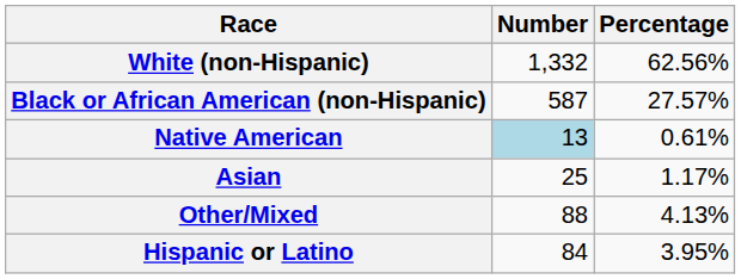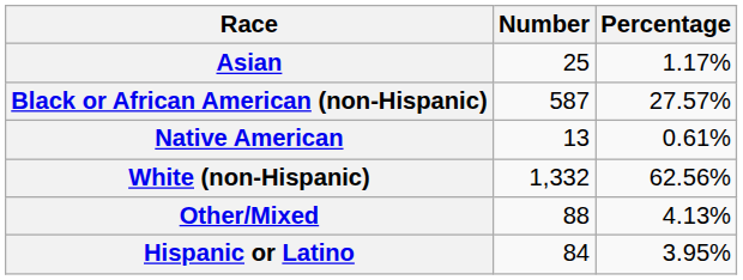 <table class="wikitable" style="text-align:right">
 <tr>
 <th scope="col">Race</th>
 <th scope="col">Number</th>
 <th scope="col">Percentage</th>
 </tr>
 <tr>
-<th scope="row"><a href='#'>White</a> (non-Hispanic)</th>
-<td>1,332</td>
-<td>62.56%</td>
+<th scope="row"><a href='#'>Asian</a></th>
+<td>25</td>
+<td>1.17%</td>
 </tr>
 <tr>
 <th scope="row"><a href='#'>Black or African American</a> (non-Hispanic)</th>
 <td>587</td>
 <td>27.57%</td>
 </tr>
 <tr>
 <th scope="row"><a href='#'>Native American</a></th>
-<td style="background: lightblue;">13</td>
+<td>13</td>
 <td>0.61%</td>
 </tr>
 <tr>
-<th scope="row"><a href='#'>Asian</a></th>
-<td>25</td>
-<td>1.17%</td>
+<th scope="row"><a href='#'>White</a> (non-Hispanic)</th>
+<td>1,332</td>
+<td>62.56%</td>
 </tr>
 <tr>
 <th scope="row"><a href='#'>Other/Mixed</a></th>
 <td>88</td>
 <td>4.13%</td>
 </tr>
 <tr>
 <th scope="row"><a href='#'>Hispanic</a> or <a href='#'>Latino</a></th>
 <td>84</td>
 <td>3.95%</td>
 </tr>
 </table>
